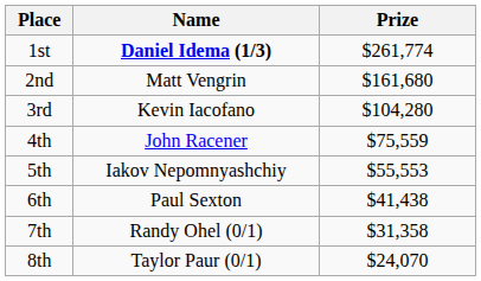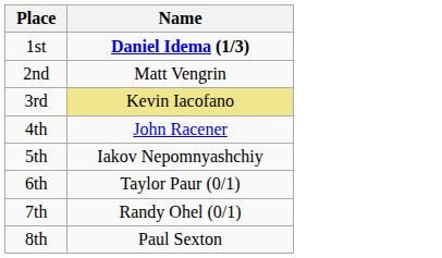 <table class="wikitable">
 <tr>
 <th width="50">Place</th>
 <th width="200">Name</th>
-<th width="125">Prize</th>
 </tr>
 <tr>
 <td align = "center">1st</td>
 <td align = "center"><strong><a href='#'>Daniel Idema</a> (1/3)</strong></td>
-<td align = "center">$261,774</td>
 </tr>
 <tr>
 <td align = "center">2nd</td>
 <td align = "center">Matt Vengrin</td>
-<td align = "center">$161,680</td>
 </tr>
 <tr>
 <td align = "center">3rd</td>
-<td align = "center">Kevin Iacofano</td>
-<td align = "center">$104,280</td>
+<td align = "center" style="background: khaki;">Kevin Iacofano</td>
 </tr>
 <tr>
 <td align = "center">4th</td>
 <td align = "center"><a href='#'>John Racener</a></td>
-<td align = "center">$75,559</td>
 </tr>
 <tr>
 <td align = "center">5th</td>
 <td align = "center">Iakov Nepomnyashchiy</td>
-<td align = "center">$55,553</td>
 </tr>
 <tr>
 <td align = "center">6th</td>
-<td align = "center">Paul Sexton</td>
-<td align = "center">$41,438</td>
+<td align = "center">Taylor Paur (0/1)</td>
 </tr>
 <tr>
 <td align = "center">7th</td>
 <td align = "center">Randy Ohel (0/1)</td>
-<td align = "center">$31,358</td>
 </tr>
 <tr>
 <td align = "center">8th</td>
-<td align = "center">Taylor Paur (0/1)</td>
-<td align = "center">$24,070</td>
+<td align = "center">Paul Sexton</td>
 </tr>
 </table>
